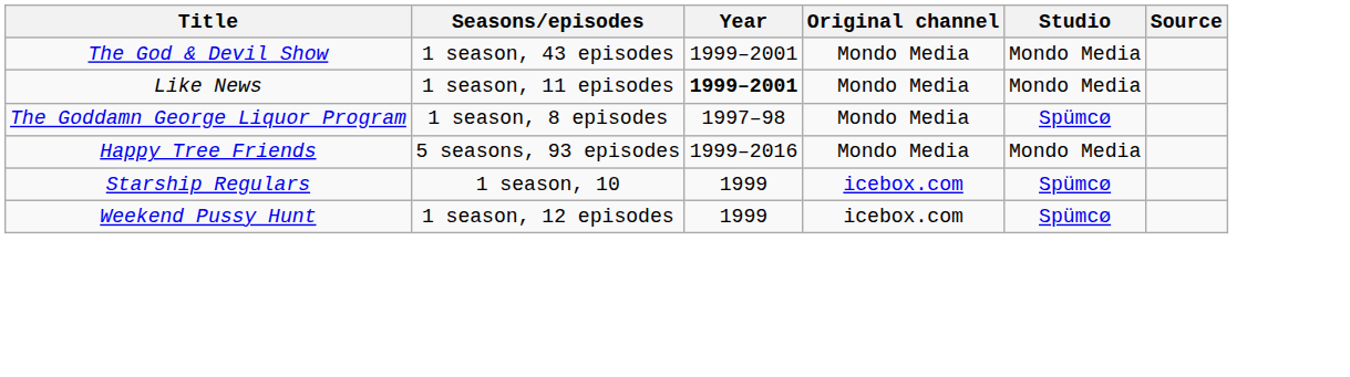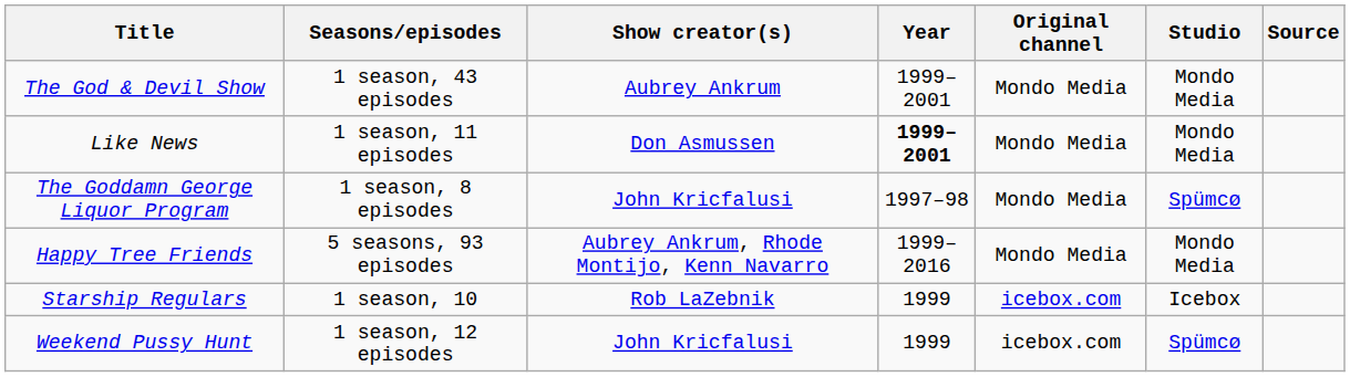 <table style="text-align:center;" class="wikitable sortable">
 <tr>
 <th scope="col">Title</th>
 <th scope="col">Seasons/episodes</th>
+<th scope="col">Show creator(s)</th>
 <th scope="col">Year</th>
 <th scope="col">Original channel</th>
 <th scope= "col">Studio</th>
 <th scope= "col">Source</th>
 </tr>
 <tr>
 <td><em><a href='#'>The God & Devil Show</a></em></td>
 <td>1 season, 43 episodes</td>
+<td><a href='#'>Aubrey Ankrum</a></td>
 <td>1999–2001</td>
 <td>Mondo Media</td>
 <td>Mondo Media</td>
 <td></td>
 </tr>
 <tr>
 <td><em>Like News</em></td>
 <td>1 season, 11 episodes</td>
+<td><a href='#'>Don Asmussen</a></td>
 <td><strong>1999–2001</strong></td>
 <td>Mondo Media</td>
 <td>Mondo Media</td>
 <td></td>
 </tr>
 <tr>
 <td><em><a href='#'>The Goddamn George Liquor Program</a></em></td>
 <td>1 season, 8 episodes</td>
+<td><a href='#'>John Kricfalusi</a></td>
 <td>1997–98</td>
 <td>Mondo Media</td>
 <td><a href='#'>Spümcø</a></td>
 <td></td>
 </tr>
 <tr>
 <td><em><a href='#'>Happy Tree Friends</a></em></td>
 <td>5 seasons, 93 episodes</td>
+<td><a href='#'>Aubrey Ankrum</a>, <a href='#'>Rhode Montijo</a>, <a href='#'>Kenn Navarro</a></td>
 <td>1999–2016</td>
 <td>Mondo Media</td>
 <td>Mondo Media</td>
 <td></td>
 </tr>
 <tr>
 <td><em><a href='#'>Starship Regulars</a></em></td>
 <td>1 season, 10</td>
+<td><a href='#'>Rob LaZebnik</a></td>
 <td>1999</td>
 <td><a href='#'>icebox.com</a></td>
-<td><a href='#'>Spümcø</a></td>
+<td>Icebox</td>
 <td></td>
 </tr>
 <tr>
 <td><em><a href='#'>Weekend Pussy Hunt</a></em></td>
 <td>1 season, 12 episodes</td>
+<td><a href='#'>John Kricfalusi</a></td>
 <td>1999</td>
 <td>icebox.com</td>
 <td><a href='#'>Spümcø</a></td>
 <td></td>
 </tr>
 </table>
